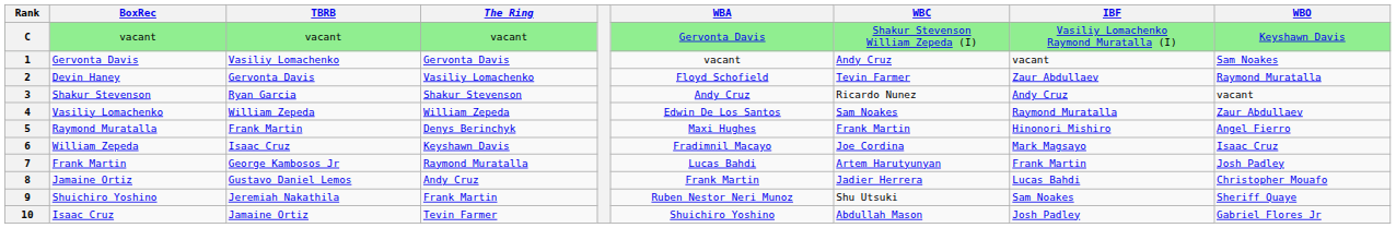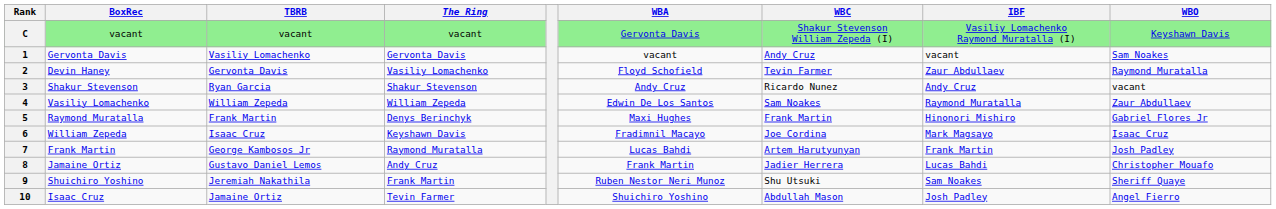 <table class="wikitable" style="text-align:left; font-size:90%; width:100%;">
 <tr>
 <th>Rank</th>
 <th><a href='#'>BoxRec</a></th>
 <th><a href='#'>TBRB</a></th>
 <th><em><a href='#'>The Ring</a></em></th>
 <th rowspan="12" style="width:1%;"></th>
 <th><a href='#'>WBA</a></th>
 <th><a href='#'>WBC</a></th>
 <th><a href='#'>IBF</a></th>
 <th><a href='#'>WBO</a></th>
 </tr>
 <tr style="background:lightgreen;">
 <th scope="row">C</th>
 <td style="text-align:center;">vacant</td>
 <td style="text-align:center;">vacant</td>
 <td style="text-align:center;">vacant</td>
 <td style="text-align:center;"><a href='#'>Gervonta Davis</a></td>
 <td style="text-align:center;"><a href='#'>Shakur Stevenson</a><br><a href='#'>William Zepeda</a> (I)</td>
 <td style="text-align:center;"><a href='#'>Vasiliy Lomachenko</a><br><a href='#'>Raymond Muratalla</a> (I)</td>
 <td style="text-align:center;"><a href='#'>Keyshawn Davis</a></td>
 </tr>
 <tr>
 <th scope="row">1</th>
 <td><a href='#'>Gervonta Davis</a></td>
 <td><a href='#'>Vasiliy Lomachenko</a></td>
 <td><a href='#'>Gervonta Davis</a></td>
 <td style="text-align:center;">vacant</td>
 <td><a href='#'>Andy Cruz</a></td>
 <td>vacant</td>
 <td><a href='#'>Sam Noakes</a></td>
 </tr>
 <tr>
 <th scope="row">2</th>
 <td><a href='#'>Devin Haney</a></td>
 <td><a href='#'>Gervonta Davis</a></td>
 <td><a href='#'>Vasiliy Lomachenko</a></td>
 <td style="text-align:center;"><a href='#'>Floyd Schofield</a></td>
 <td><a href='#'>Tevin Farmer</a></td>
 <td><a href='#'>Zaur Abdullaev</a></td>
 <td><a href='#'>Raymond Muratalla</a></td>
 </tr>
 <tr>
 <th scope="row">3</th>
 <td><a href='#'>Shakur Stevenson</a></td>
 <td><a href='#'>Ryan Garcia</a></td>
 <td><a href='#'>Shakur Stevenson</a></td>
 <td style="text-align:center;"><a href='#'>Andy Cruz</a></td>
 <td>Ricardo Nunez</td>
 <td><a href='#'>Andy Cruz</a></td>
 <td>vacant</td>
 </tr>
 <tr>
 <th scope="row">4</th>
 <td><a href='#'>Vasiliy Lomachenko</a></td>
 <td><a href='#'>William Zepeda</a></td>
 <td><a href='#'>William Zepeda</a></td>
 <td style="text-align:center;"><a href='#'>Edwin De Los Santos</a></td>
 <td><a href='#'>Sam Noakes</a></td>
 <td><a href='#'>Raymond Muratalla</a></td>
 <td><a href='#'>Zaur Abdullaev</a></td>
 </tr>
 <tr>
 <th scope="row">5</th>
 <td><a href='#'>Raymond Muratalla</a></td>
 <td><a href='#'>Frank Martin</a></td>
 <td><a href='#'>Denys Berinchyk</a></td>
 <td style="text-align:center;"><a href='#'>Maxi Hughes</a></td>
 <td><a href='#'>Frank Martin</a></td>
 <td><a href='#'>Hinonori Mishiro</a></td>
-<td><a href='#'>Angel Fierro</a></td>
+<td><a href='#'>Gabriel Flores Jr</a></td>
 </tr>
 <tr>
 <th scope="row">6</th>
 <td><a href='#'>William Zepeda</a></td>
 <td><a href='#'>Isaac Cruz</a></td>
 <td><a href='#'>Keyshawn Davis</a></td>
 <td style="text-align:center;"><a href='#'>Fradimnil Macayo</a></td>
 <td><a href='#'>Joe Cordina</a></td>
 <td><a href='#'>Mark Magsayo</a></td>
 <td><a href='#'>Isaac Cruz</a></td>
 </tr>
 <tr>
 <th scope="row">7</th>
 <td><a href='#'>Frank Martin</a></td>
 <td><a href='#'>George Kambosos Jr</a></td>
 <td><a href='#'>Raymond Muratalla</a></td>
 <td style="text-align:center;"><a href='#'>Lucas Bahdi</a></td>
 <td><a href='#'>Artem Harutyunyan</a></td>
 <td><a href='#'>Frank Martin</a></td>
 <td><a href='#'>Josh Padley</a></td>
 </tr>
 <tr>
 <th scope="row">8</th>
 <td><a href='#'>Jamaine Ortiz</a></td>
 <td><a href='#'>Gustavo Daniel Lemos</a></td>
 <td><a href='#'>Andy Cruz</a></td>
 <td style="text-align:center;"><a href='#'>Frank Martin</a></td>
 <td><a href='#'>Jadier Herrera</a></td>
 <td><a href='#'>Lucas Bahdi</a></td>
 <td><a href='#'>Christopher Mouafo</a></td>
 </tr>
 <tr>
 <th scope="row">9</th>
 <td><a href='#'>Shuichiro Yoshino</a></td>
 <td><a href='#'>Jeremiah Nakathila</a></td>
 <td><a href='#'>Frank Martin</a></td>
 <td style="text-align:center;"><a href='#'>Ruben Nestor Neri Munoz</a></td>
 <td>Shu Utsuki</td>
 <td><a href='#'>Sam Noakes</a></td>
 <td><a href='#'>Sheriff Quaye</a></td>
 </tr>
 <tr>
 <th scope="row">10</th>
 <td><a href='#'>Isaac Cruz</a></td>
 <td><a href='#'>Jamaine Ortiz</a></td>
 <td><a href='#'>Tevin Farmer</a></td>
 <td style="text-align:center;"><a href='#'>Shuichiro Yoshino</a></td>
 <td><a href='#'>Abdullah Mason</a></td>
 <td><a href='#'>Josh Padley</a></td>
-<td><a href='#'>Gabriel Flores Jr</a></td>
+<td><a href='#'>Angel Fierro</a></td>
 </tr>
 </table>
